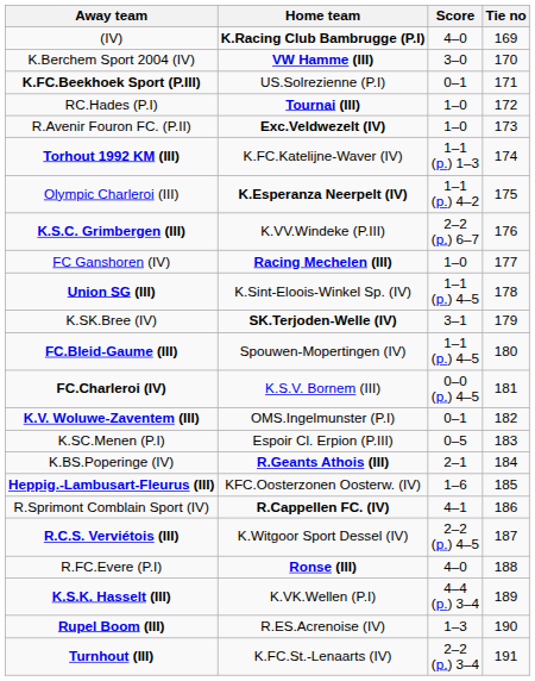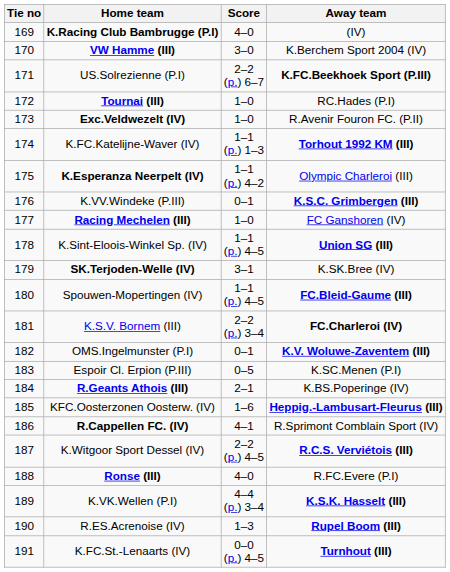 <table class="wikitable" style="text-align: center">
 <tr>
-<th>Away team</th>
+<th>Tie no</th>
 <th>Home team</th>
 <th>Score</th>
-<th>Tie no</th>
+<th>Away team</th>
 </tr>
 <tr>
-<td> (IV)</td>
+<td>169</td>
 <td><strong>K.Racing Club Bambrugge (P.I)</strong></td>
 <td>4–0</td>
-<td>169</td>
+<td> (IV)</td>
 </tr>
 <tr>
-<td>K.Berchem Sport 2004 (IV)</td>
+<td>170</td>
 <td><strong><a href='#'>VW Hamme</a> (III)</strong></td>
 <td>3–0</td>
-<td>170</td>
+<td>K.Berchem Sport 2004 (IV)</td>
 </tr>
 <tr>
+<td>171</td>
+<td>US.Solrezienne (P.I)</td>
+<td>2–2<br>(<a href='#'>p.</a>) 6–7</td>
 <td><strong>K.FC.Beekhoek Sport (P.III)</strong></td>
-<td>US.Solrezienne (P.I)</td>
-<td>0–1</td>
-<td>171</td>
 </tr>
 <tr>
-<td>RC.Hades (P.I)</td>
+<td>172</td>
 <td><strong><a href='#'>Tournai</a> (III)</strong></td>
 <td>1–0</td>
-<td>172</td>
+<td>RC.Hades (P.I)</td>
 </tr>
 <tr>
-<td>R.Avenir Fouron FC. (P.II)</td>
+<td>173</td>
 <td><strong>Exc.Veldwezelt (IV)</strong></td>
 <td>1–0</td>
-<td>173</td>
+<td>R.Avenir Fouron FC. (P.II)</td>
 </tr>
 <tr>
-<td><strong><a href='#'>Torhout 1992 KM</a> (III)</strong></td>
+<td>174</td>
 <td>K.FC.Katelijne-Waver (IV)</td>
 <td>1–1<br>(<a href='#'>p.</a>) 1–3</td>
-<td>174</td>
+<td><strong><a href='#'>Torhout 1992 KM</a> (III)</strong></td>
 </tr>
 <tr>
-<td><a href='#'>Olympic Charleroi</a> (III)</td>
+<td>175</td>
 <td><strong>K.Esperanza Neerpelt (IV)</strong></td>
 <td>1–1<br>(<a href='#'>p.</a>) 4–2</td>
-<td>175</td>
+<td><a href='#'>Olympic Charleroi</a> (III)</td>
 </tr>
 <tr>
+<td>176</td>
+<td>K.VV.Windeke (P.III)</td>
+<td>0–1</td>
 <td><strong><a href='#'>K.S.C. Grimbergen</a> (III)</strong></td>
-<td>K.VV.Windeke (P.III)</td>
-<td>2–2<br>(<a href='#'>p.</a>) 6–7</td>
-<td>176</td>
 </tr>
 <tr>
-<td><a href='#'>FC Ganshoren</a> (IV)</td>
+<td>177</td>
 <td><strong><a href='#'>Racing Mechelen</a> (III)</strong></td>
 <td>1–0</td>
-<td>177</td>
+<td><a href='#'>FC Ganshoren</a> (IV)</td>
 </tr>
 <tr>
-<td><strong><a href='#'>Union SG</a> (III)</strong></td>
+<td>178</td>
 <td>K.Sint-Eloois-Winkel Sp. (IV)</td>
 <td>1–1<br>(<a href='#'>p.</a>) 4–5</td>
-<td>178</td>
+<td><strong><a href='#'>Union SG</a> (III)</strong></td>
 </tr>
 <tr>
-<td>K.SK.Bree (IV)</td>
+<td>179</td>
 <td><strong>SK.Terjoden-Welle (IV)</strong></td>
 <td>3–1</td>
-<td>179</td>
+<td>K.SK.Bree (IV)</td>
 </tr>
 <tr>
-<td><strong><a href='#'>FC.Bleid-Gaume</a> (III)</strong></td>
+<td>180</td>
 <td>Spouwen-Mopertingen (IV)</td>
 <td>1–1<br>(<a href='#'>p.</a>) 4–5</td>
-<td>180</td>
+<td><strong><a href='#'>FC.Bleid-Gaume</a> (III)</strong></td>
 </tr>
 <tr>
+<td>181</td>
+<td><a href='#'>K.S.V. Bornem</a> (III)</td>
+<td>2–2<br>(<a href='#'>p.</a>) 3–4</td>
 <td><strong>FC.Charleroi (IV)</strong></td>
-<td><a href='#'>K.S.V. Bornem</a> (III)</td>
-<td>0–0<br>(<a href='#'>p.</a>) 4–5</td>
-<td>181</td>
 </tr>
 <tr>
-<td><strong><a href='#'>K.V. Woluwe-Zaventem</a> (III)</strong></td>
+<td>182</td>
 <td>OMS.Ingelmunster (P.I)</td>
 <td>0–1</td>
-<td>182</td>
+<td><strong><a href='#'>K.V. Woluwe-Zaventem</a> (III)</strong></td>
 </tr>
 <tr>
-<td>K.SC.Menen (P.I)</td>
+<td>183</td>
 <td>Espoir Cl. Erpion (P.III)</td>
 <td>0–5</td>
-<td>183</td>
+<td>K.SC.Menen (P.I)</td>
 </tr>
 <tr>
-<td>K.BS.Poperinge (IV)</td>
+<td>184</td>
 <td><strong><a href='#'>R.Geants Athois</a> (III)</strong></td>
 <td>2–1</td>
-<td>184</td>
+<td>K.BS.Poperinge (IV)</td>
 </tr>
 <tr>
-<td><strong><a href='#'>Heppig.-Lambusart-Fleurus</a> (III)</strong></td>
+<td>185</td>
 <td>KFC.Oosterzonen Oosterw. (IV)</td>
 <td>1–6</td>
-<td>185</td>
+<td><strong><a href='#'>Heppig.-Lambusart-Fleurus</a> (III)</strong></td>
 </tr>
 <tr>
-<td>R.Sprimont Comblain Sport (IV)</td>
+<td>186</td>
 <td><strong>R.Cappellen FC. (IV)</strong></td>
 <td>4–1</td>
-<td>186</td>
+<td>R.Sprimont Comblain Sport (IV)</td>
 </tr>
 <tr>
-<td><strong><a href='#'>R.C.S. Verviétois</a> (III)</strong></td>
+<td>187</td>
 <td>K.Witgoor Sport Dessel (IV)</td>
 <td>2–2<br>(<a href='#'>p.</a>) 4–5</td>
-<td>187</td>
+<td><strong><a href='#'>R.C.S. Verviétois</a> (III)</strong></td>
 </tr>
 <tr>
-<td>R.FC.Evere (P.I)</td>
+<td>188</td>
 <td><strong><a href='#'>Ronse</a> (III)</strong></td>
 <td>4–0</td>
-<td>188</td>
+<td>R.FC.Evere (P.I)</td>
 </tr>
 <tr>
-<td><strong><a href='#'>K.S.K. Hasselt</a> (III)</strong></td>
+<td>189</td>
 <td>K.VK.Wellen (P.I)</td>
 <td>4–4<br>(<a href='#'>p.</a>) 3–4</td>
-<td>189</td>
+<td><strong><a href='#'>K.S.K. Hasselt</a> (III)</strong></td>
 </tr>
 <tr>
-<td><strong><a href='#'>Rupel Boom</a> (III)</strong></td>
+<td>190</td>
 <td>R.ES.Acrenoise (IV)</td>
 <td>1–3</td>
-<td>190</td>
+<td><strong><a href='#'>Rupel Boom</a> (III)</strong></td>
 </tr>
 <tr>
+<td>191</td>
+<td>K.FC.St.-Lenaarts (IV)</td>
+<td>0–0<br>(<a href='#'>p.</a>) 4–5</td>
 <td><strong><a href='#'>Turnhout</a> (III)</strong></td>
-<td>K.FC.St.-Lenaarts (IV)</td>
-<td>2–2<br>(<a href='#'>p.</a>) 3–4</td>
-<td>191</td>
 </tr>
 </table>
